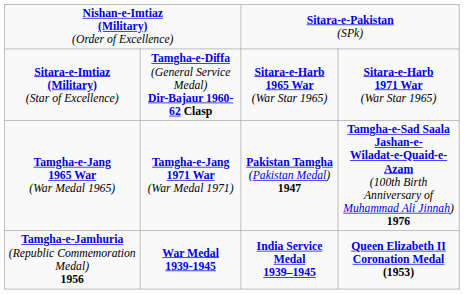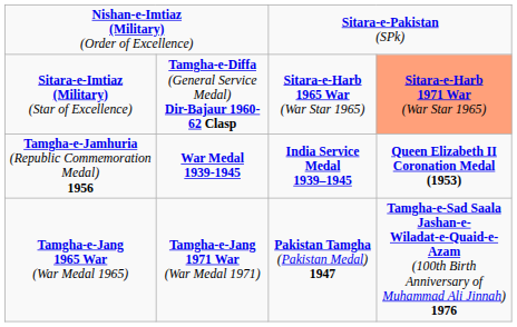 <table class="wikitable" style="margin:1em auto; text-align:center;">
 <tr>
 <td colspan="2"><strong><a href='#'>Nishan-e-Imtiaz</a></strong><br><strong><a href='#'>(Military)</a></strong><br><em>(Order of Excellence)</em></td>
 <td colspan="2"><strong><a href='#'>Sitara-e-Pakistan</a></strong><br><em>(SPk)</em></td>
 </tr>
 <tr>
 <td><strong><a href='#'>Sitara-e-Imtiaz</a></strong><br><strong><a href='#'>(Military)</a></strong><br><em>(Star of Excellence)</em></td>
 <td><a href='#'><strong>Tamgha-e-Diffa</strong></a><br><em>(General Service Medal)</em><br><strong><a href='#'>Dir-Bajaur 1960-62</a> Clasp</strong></td>
 <td><strong><a href='#'>Sitara-e-Harb 1965 War</a></strong><br><em>(War Star 1965)</em></td>
-<td><a href='#'><strong>Sitara-e-Harb</strong></a><br><a href='#'><strong>1971 War</strong></a><br><em>(War Star 1965)</em></td>
+<td style="background: lightsalmon;"><a href='#'><strong>Sitara-e-Harb</strong></a><br><a href='#'><strong>1971 War</strong></a><br><em>(War Star 1965)</em></td>
+</tr>
+<tr>
+<td><strong><a href='#'>Tamgha-e-Jamhuria</a></strong><br><em>(Republic Commemoration Medal)</em><br><strong>1956</strong></td>
+<td><strong><a href='#'>War Medal</a></strong><br><strong><a href='#'>1939-1945</a></strong></td>
+<td><strong><a href='#'>India Service Medal</a></strong><br><a href='#'><strong>1939–1945</strong></a></td>
+<td><strong><a href='#'>Queen Elizabeth II</a></strong><br><strong><a href='#'>Coronation Medal</a></strong><br><strong>(1953)</strong></td>
 </tr>
 <tr>
 <td><a href='#'><strong>Tamgha-e-Jang</strong></a><br><a href='#'><strong>1965 War</strong></a><br><em>(War Medal 1965)</em></td>
 <td><strong><a href='#'>Tamgha-e-Jang 1971 War</a></strong><br><em>(War Medal 1971)</em></td>
 <td><strong><a href='#'>Pakistan Tamgha</a></strong><br><em>(<a href='#'>Pakistan Medal</a>)</em><br><strong>1947</strong></td>
 <td><strong><a href='#'>Tamgha-e-Sad Saala Jashan-e-</a></strong><br><strong><a href='#'>Wiladat-e-Quaid-e-Azam</a></strong><br><em>(100th Birth Anniversary of</em><br><em><a href='#'>Muhammad Ali Jinnah</a>)</em><br><strong>1976</strong></td>
 </tr>
-<tr>
-<td><strong><a href='#'>Tamgha-e-Jamhuria</a></strong><br><em>(Republic Commemoration Medal)</em><br><strong>1956</strong></td>
-<td><strong><a href='#'>War Medal</a></strong><br><strong><a href='#'>1939-1945</a></strong></td>
-<td><strong><a href='#'>India Service Medal</a></strong><br><a href='#'><strong>1939–1945</strong></a></td>
-<td><strong><a href='#'>Queen Elizabeth II</a></strong><br><strong><a href='#'>Coronation Medal</a></strong><br><strong>(1953)</strong></td>
-</tr>
 </table>
